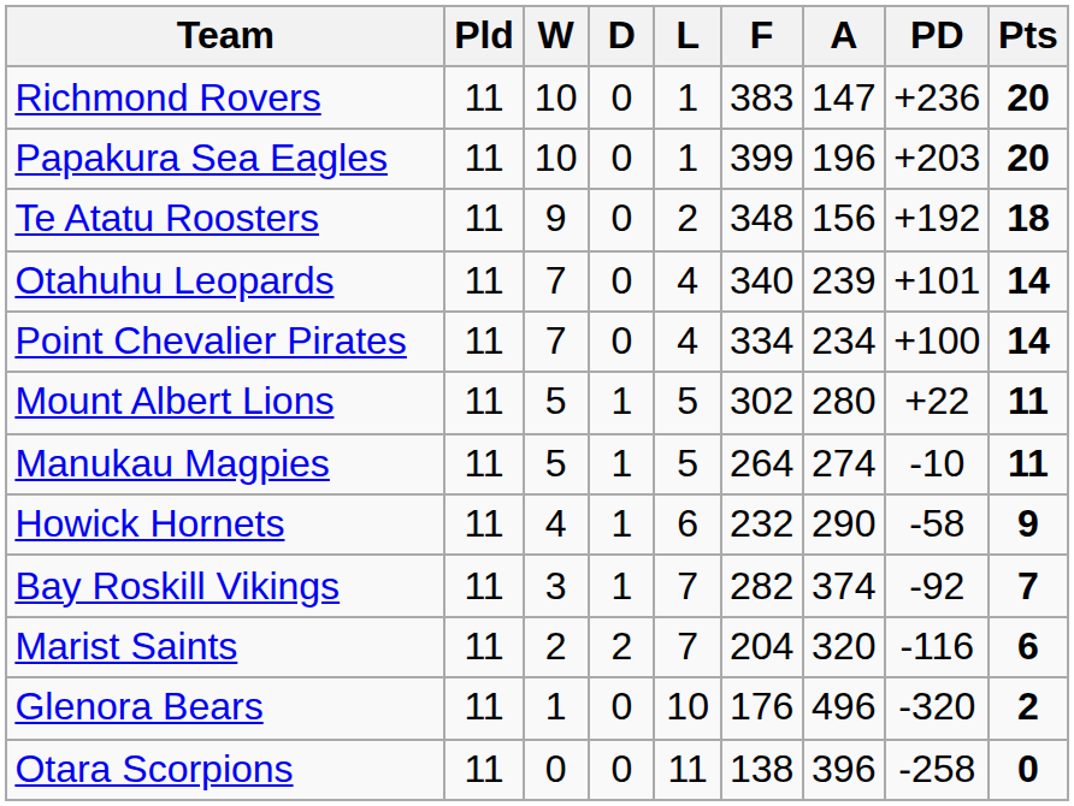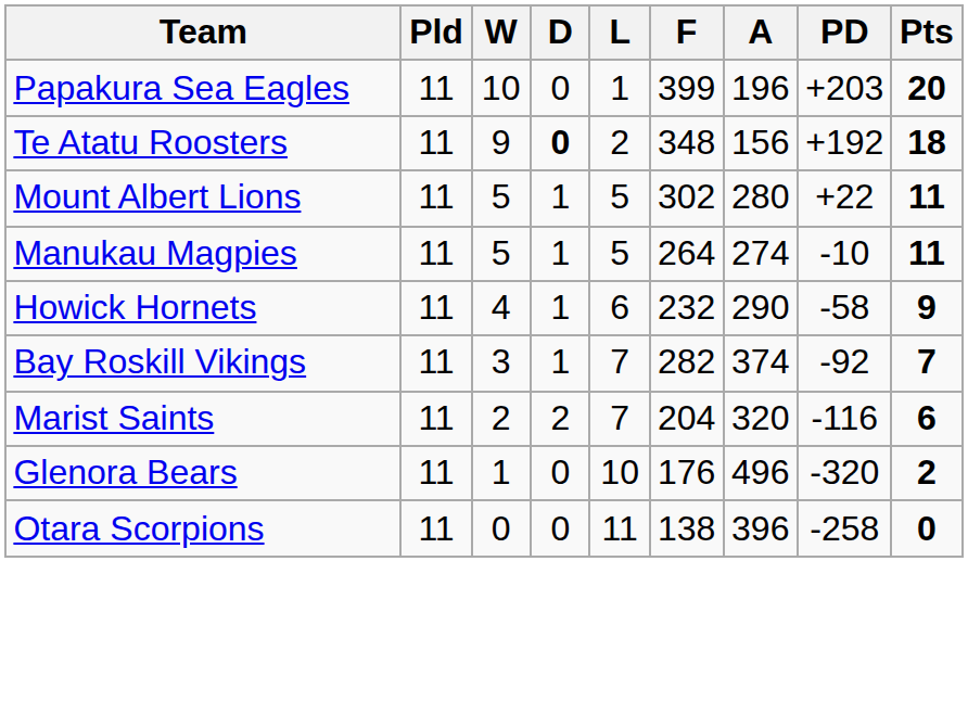 <table class="wikitable" style="text-align:center;">
 <tr>
 <th width=175>Team</th>
 <th width=20 abbr="Played">Pld</th>
 <th width=20 abbr="Won">W</th>
 <th width=20 abbr="Drawn">D</th>
 <th width=20 abbr="Lost">L</th>
 <th width=20 abbr="For">F</th>
 <th width=20 abbr="Against">A</th>
 <th width=20 abbr="Point Difference">PD</th>
 <th width=20 abbr="Points">Pts</th>
-</tr>
-<tr>
-<td style="text-align:left;"><a href='#'>Richmond Rovers</a></td>
-<td>11</td>
-<td>10</td>
-<td>0</td>
-<td>1</td>
-<td>383</td>
-<td>147</td>
-<td>+236</td>
-<td><strong>20</strong></td>
 </tr>
 <tr>
 <td style="text-align:left;"><a href='#'>Papakura Sea Eagles</a></td>
 <td>11</td>
 <td>10</td>
 <td>0</td>
 <td>1</td>
 <td>399</td>
 <td>196</td>
 <td>+203</td>
 <td><strong>20</strong></td>
 </tr>
 <tr>
 <td style="text-align:left;"><a href='#'>Te Atatu Roosters</a></td>
 <td>11</td>
 <td>9</td>
-<td>0</td>
+<td><strong>0</strong></td>
 <td>2</td>
 <td>348</td>
 <td>156</td>
 <td>+192</td>
 <td><strong>18</strong></td>
-</tr>
-<tr>
-<td style="text-align:left;"><a href='#'>Otahuhu Leopards</a></td>
-<td>11</td>
-<td>7</td>
-<td>0</td>
-<td>4</td>
-<td>340</td>
-<td>239</td>
-<td>+101</td>
-<td><strong>14</strong></td>
-</tr>
-<tr>
-<td style="text-align:left;"><a href='#'>Point Chevalier Pirates</a></td>
-<td>11</td>
-<td>7</td>
-<td>0</td>
-<td>4</td>
-<td>334</td>
-<td>234</td>
-<td>+100</td>
-<td><strong>14</strong></td>
 </tr>
 <tr>
 <td style="text-align:left;"><a href='#'>Mount Albert Lions</a></td>
 <td>11</td>
 <td>5</td>
 <td>1</td>
 <td>5</td>
 <td>302</td>
 <td>280</td>
 <td>+22</td>
 <td><strong>11</strong></td>
 </tr>
 <tr>
 <td style="text-align:left;"><a href='#'>Manukau Magpies</a></td>
 <td>11</td>
 <td>5</td>
 <td>1</td>
 <td>5</td>
 <td>264</td>
 <td>274</td>
 <td>-10</td>
 <td><strong>11</strong></td>
 </tr>
 <tr>
 <td style="text-align:left;"><a href='#'>Howick Hornets</a></td>
 <td>11</td>
 <td>4</td>
 <td>1</td>
 <td>6</td>
 <td>232</td>
 <td>290</td>
 <td>-58</td>
 <td><strong>9</strong></td>
 </tr>
 <tr>
 <td style="text-align:left;"><a href='#'>Bay Roskill Vikings</a></td>
 <td>11</td>
 <td>3</td>
 <td>1</td>
 <td>7</td>
 <td>282</td>
 <td>374</td>
 <td>-92</td>
 <td><strong>7</strong></td>
 </tr>
 <tr>
 <td style="text-align:left;"><a href='#'>Marist Saints</a></td>
 <td>11</td>
 <td>2</td>
 <td>2</td>
 <td>7</td>
 <td>204</td>
 <td>320</td>
 <td>-116</td>
 <td><strong>6</strong></td>
 </tr>
 <tr>
 <td style="text-align:left;"><a href='#'>Glenora Bears</a></td>
 <td>11</td>
 <td>1</td>
 <td>0</td>
 <td>10</td>
 <td>176</td>
 <td>496</td>
 <td>-320</td>
 <td><strong>2</strong></td>
 </tr>
 <tr>
 <td style="text-align:left;"><a href='#'>Otara Scorpions</a></td>
 <td>11</td>
 <td>0</td>
 <td>0</td>
 <td>11</td>
 <td>138</td>
 <td>396</td>
 <td>-258</td>
 <td><strong>0</strong></td>
 </tr>
 <tr>
 </tr>
 </table>
